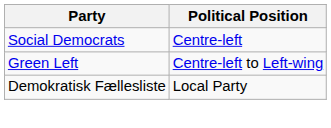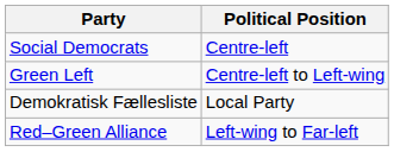 <table class="wikitable mw-collapsible mw-collapsed">
 <tr>
 <th>Party</th>
 <th>Political Position</th>
 </tr>
 <tr>
 <td><a href='#'>Social Democrats</a></td>
 <td><a href='#'>Centre-left</a></td>
 </tr>
 <tr>
 <td><a href='#'>Green Left</a></td>
 <td><a href='#'>Centre-left</a> to <a href='#'>Left-wing</a></td>
 </tr>
 <tr>
 <td>Demokratisk Fællesliste</td>
 <td>Local Party</td>
 </tr>
+<tr>
+<td><a href='#'>Red–Green Alliance</a></td>
+<td><a href='#'>Left-wing</a> to <a href='#'>Far-left</a></td>
+</tr>
 </table>
